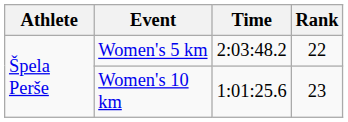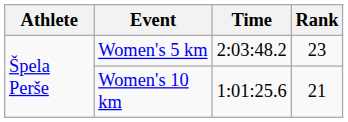 <table class="wikitable" style="text-align:center; font-size:90%; width:30%;">
 <tr>
 <th>Athlete</th>
 <th>Event</th>
 <th>Time</th>
 <th>Rank</th>
 </tr>
 <tr>
 <td align=left rowspan=2><a href='#'>Špela Perše</a></td>
 <td align=left><a href='#'>Women's 5 km</a></td>
 <td>2:03:48.2</td>
-<td>22</td>
+<td>23</td>
 </tr>
 <tr>
 <td align=left><a href='#'>Women's 10 km</a></td>
 <td>1:01:25.6</td>
-<td>23</td>
+<td>21</td>
 </tr>
 </table>
